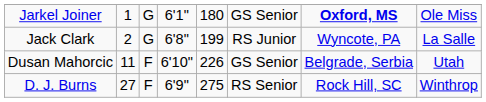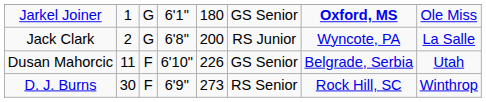 <table class="wikitable sortable" border="1" style="text-align: center;">
 <tr align=center>
 </tr>
 <tr>
 <td><a href='#'>Jarkel Joiner</a></td>
 <td>1</td>
 <td>G</td>
 <td>6'1"</td>
 <td>180</td>
 <td>GS Senior</td>
 <td><strong><a href='#'>Oxford, MS</a></strong></td>
 <td><a href='#'>Ole Miss</a></td>
 </tr>
 <tr>
 <td>Jack Clark</td>
 <td>2</td>
 <td>G</td>
 <td>6'8"</td>
-<td>199</td>
+<td>200</td>
 <td>RS Junior</td>
 <td><a href='#'>Wyncote, PA</a></td>
 <td><a href='#'>La Salle</a></td>
 </tr>
 <tr>
 <td>Dusan Mahorcic</td>
 <td>11</td>
 <td>F</td>
 <td>6'10"</td>
 <td>226</td>
 <td>GS Senior</td>
 <td><a href='#'>Belgrade, Serbia</a></td>
 <td><a href='#'>Utah</a></td>
 </tr>
 <tr>
 <td><a href='#'>D. J. Burns</a></td>
-<td>27</td>
+<td>30</td>
 <td>F</td>
 <td>6'9"</td>
-<td>275</td>
+<td>273</td>
 <td>RS Senior</td>
 <td><a href='#'>Rock Hill, SC</a></td>
 <td><a href='#'>Winthrop</a></td>
 </tr>
 </table>
